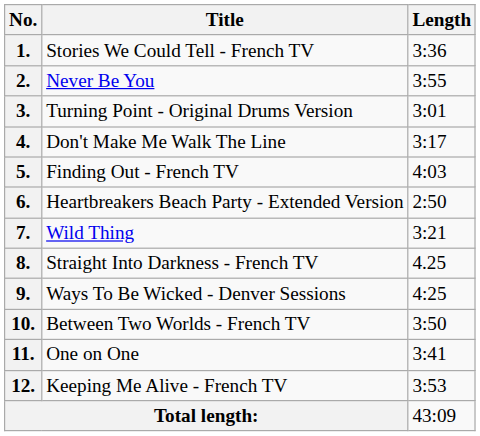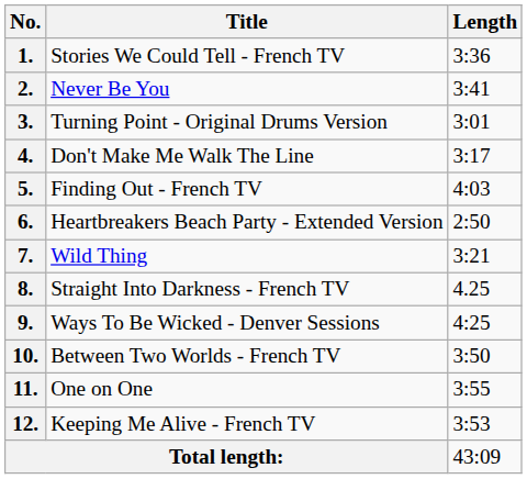 <table class="wikitable">
 <tr>
 <th><abbr>No.</abbr></th>
 <th>Title</th>
 <th>Length</th>
 </tr>
 <tr>
 <th>1.</th>
 <td>Stories We Could Tell - French TV</td>
 <td>3:36</td>
 </tr>
 <tr>
 <th>2.</th>
 <td><a href='#'>Never Be You</a></td>
-<td>3:55</td>
+<td>3:41</td>
 </tr>
 <tr>
 <th>3.</th>
 <td>Turning Point - Original Drums Version</td>
 <td>3:01</td>
 </tr>
 <tr>
 <th>4.</th>
 <td>Don't Make Me Walk The Line</td>
 <td>3:17</td>
 </tr>
 <tr>
 <th>5.</th>
 <td>Finding Out - French TV</td>
 <td>4:03</td>
 </tr>
 <tr>
 <th>6.</th>
 <td>Heartbreakers Beach Party - Extended Version</td>
 <td>2:50</td>
 </tr>
 <tr>
 <th>7.</th>
 <td><a href='#'>Wild Thing</a></td>
 <td>3:21</td>
 </tr>
 <tr>
 <th>8.</th>
 <td>Straight Into Darkness - French TV</td>
 <td>4.25</td>
 </tr>
 <tr>
 <th>9.</th>
 <td>Ways To Be Wicked - Denver Sessions</td>
 <td>4:25</td>
 </tr>
 <tr>
 <th>10.</th>
 <td>Between Two Worlds - French TV</td>
 <td>3:50</td>
 </tr>
 <tr>
 <th>11.</th>
 <td>One on One</td>
-<td>3:41</td>
+<td>3:55</td>
 </tr>
 <tr>
 <th>12.</th>
 <td>Keeping Me Alive - French TV</td>
 <td>3:53</td>
 </tr>
 <tr>
 <th colspan="2">Total length:</th>
 <td>43:09</td>
 </tr>
 </table>
